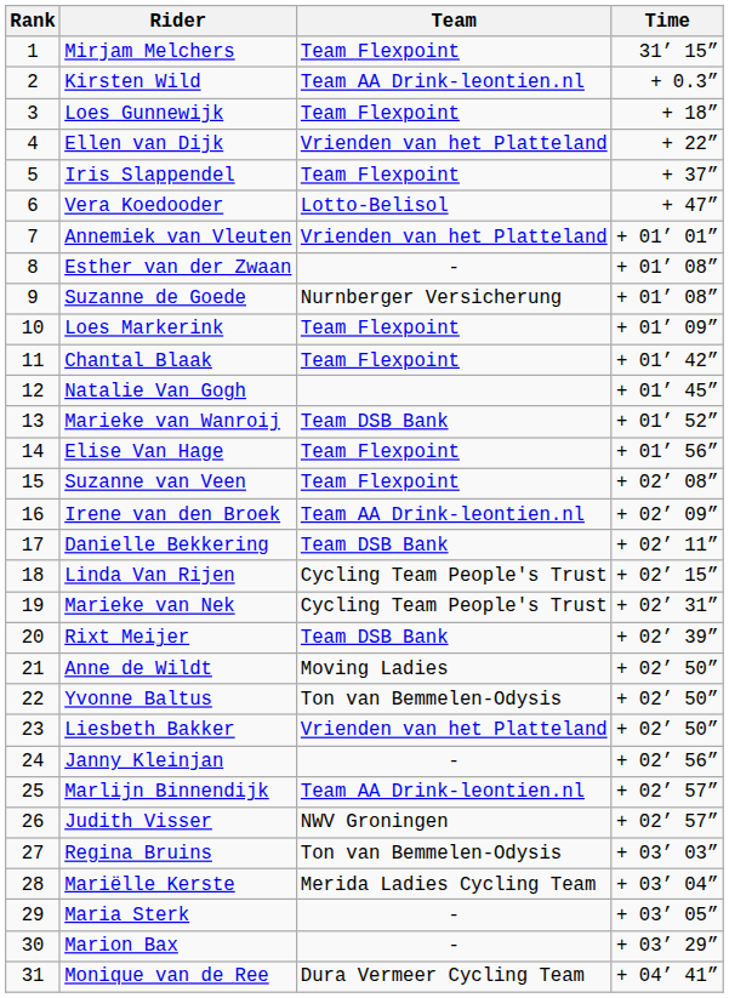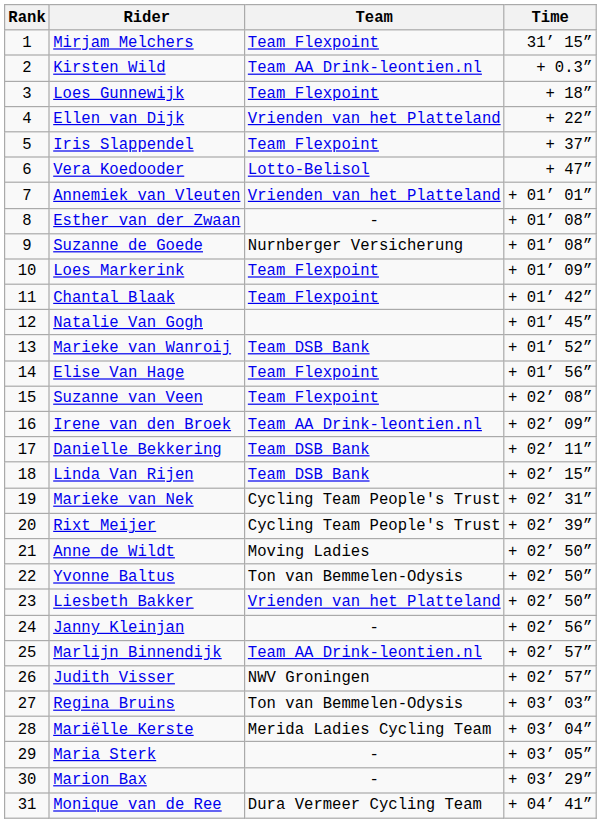 <table class=wikitable>
 <tr>
 <th>Rank</th>
 <th>Rider</th>
 <th>Team</th>
 <th>Time</th>
 </tr>
 <tr>
 <td align=center>1</td>
 <td><a href='#'>Mirjam Melchers</a></td>
 <td><a href='#'>Team Flexpoint</a></td>
 <td align=right>31’ 15”</td>
 </tr>
 <tr>
 <td align=center>2</td>
 <td><a href='#'>Kirsten Wild</a></td>
 <td><a href='#'>Team AA Drink-leontien.nl</a></td>
 <td align=right>+ 0.3”</td>
 </tr>
 <tr>
 <td align=center>3</td>
 <td><a href='#'>Loes Gunnewijk</a></td>
 <td><a href='#'>Team Flexpoint</a></td>
 <td align=right>+ 18”</td>
 </tr>
 <tr>
 <td align=center>4</td>
 <td><a href='#'>Ellen van Dijk</a></td>
 <td><a href='#'>Vrienden van het Platteland</a></td>
 <td align=right>+ 22”</td>
 </tr>
 <tr>
 <td align=center>5</td>
 <td><a href='#'>Iris Slappendel</a></td>
 <td><a href='#'>Team Flexpoint</a></td>
 <td align=right>+ 37”</td>
 </tr>
 <tr>
 <td align=center>6</td>
 <td><a href='#'>Vera Koedooder</a></td>
 <td><a href='#'>Lotto-Belisol</a></td>
 <td align=right>+ 47”</td>
 </tr>
 <tr>
 <td align=center>7</td>
 <td><a href='#'>Annemiek van Vleuten</a></td>
 <td><a href='#'>Vrienden van het Platteland</a></td>
 <td align=right>+ 01’ 01”</td>
 </tr>
 <tr>
 <td align=center>8</td>
 <td><a href='#'>Esther van der Zwaan</a></td>
 <td align=center>-</td>
 <td align=right>+ 01’ 08”</td>
 </tr>
 <tr>
 <td align=center>9</td>
 <td><a href='#'>Suzanne de Goede</a></td>
 <td>Nurnberger Versicherung</td>
 <td align=right>+ 01’ 08”</td>
 </tr>
 <tr>
 <td align=center>10</td>
 <td><a href='#'>Loes Markerink</a></td>
 <td><a href='#'>Team Flexpoint</a></td>
 <td align=right>+ 01’ 09”</td>
 </tr>
 <tr>
 <td align=center>11</td>
 <td><a href='#'>Chantal Blaak</a></td>
 <td><a href='#'>Team Flexpoint</a></td>
 <td align=right>+ 01’ 42”</td>
 </tr>
 <tr>
 <td align=center>12</td>
 <td><a href='#'>Natalie Van Gogh</a></td>
 <td></td>
 <td align=right>+ 01’ 45”</td>
 </tr>
 <tr>
 <td align=center>13</td>
 <td><a href='#'>Marieke van Wanroij</a></td>
 <td><a href='#'>Team DSB Bank</a></td>
 <td align=right>+ 01’ 52”</td>
 </tr>
 <tr>
 <td align=center>14</td>
 <td><a href='#'>Elise Van Hage</a></td>
 <td><a href='#'>Team Flexpoint</a></td>
 <td align=right>+ 01’ 56”</td>
 </tr>
 <tr>
 <td align=center>15</td>
 <td><a href='#'>Suzanne van Veen</a></td>
 <td><a href='#'>Team Flexpoint</a></td>
 <td align=right>+ 02’ 08”</td>
 </tr>
 <tr>
 <td align=center>16</td>
 <td><a href='#'>Irene van den Broek</a></td>
 <td><a href='#'>Team AA Drink-leontien.nl</a></td>
 <td align=right>+ 02’ 09”</td>
 </tr>
 <tr>
 <td align=center>17</td>
 <td><a href='#'>Danielle Bekkering</a></td>
 <td><a href='#'>Team DSB Bank</a></td>
 <td align=right>+ 02’ 11”</td>
 </tr>
 <tr>
 <td align=center>18</td>
 <td><a href='#'>Linda Van Rijen</a></td>
-<td>Cycling Team People's Trust</td>
+<td><a href='#'>Team DSB Bank</a></td>
 <td align=right>+ 02’ 15”</td>
 </tr>
 <tr>
 <td align=center>19</td>
 <td><a href='#'>Marieke van Nek</a></td>
 <td>Cycling Team People's Trust</td>
 <td align=right>+ 02’ 31”</td>
 </tr>
 <tr>
 <td align=center>20</td>
 <td><a href='#'>Rixt Meijer</a></td>
-<td><a href='#'>Team DSB Bank</a></td>
+<td>Cycling Team People's Trust</td>
 <td align=right>+ 02’ 39”</td>
 </tr>
 <tr>
 <td align=center>21</td>
 <td><a href='#'>Anne de Wildt</a></td>
 <td>Moving Ladies</td>
 <td align=right>+ 02’ 50”</td>
 </tr>
 <tr>
 <td align=center>22</td>
 <td><a href='#'>Yvonne Baltus</a></td>
 <td>Ton van Bemmelen-Odysis</td>
 <td align=right>+ 02’ 50”</td>
 </tr>
 <tr>
 <td align=center>23</td>
 <td><a href='#'>Liesbeth Bakker</a></td>
 <td><a href='#'>Vrienden van het Platteland</a></td>
 <td align=right>+ 02’ 50”</td>
 </tr>
 <tr>
 <td align=center>24</td>
 <td><a href='#'>Janny Kleinjan</a></td>
 <td align=center>-</td>
 <td align=right>+ 02’ 56”</td>
 </tr>
 <tr>
 <td align=center>25</td>
 <td><a href='#'>Marlijn Binnendijk</a></td>
 <td><a href='#'>Team AA Drink-leontien.nl</a></td>
 <td align=right>+ 02’ 57”</td>
 </tr>
 <tr>
 <td align=center>26</td>
 <td><a href='#'>Judith Visser</a></td>
 <td>NWV Groningen</td>
 <td align=right>+ 02’ 57”</td>
 </tr>
 <tr>
 <td align=center>27</td>
 <td><a href='#'>Regina Bruins</a></td>
 <td>Ton van Bemmelen-Odysis</td>
 <td align=right>+ 03’ 03”</td>
 </tr>
 <tr>
 <td align=center>28</td>
 <td><a href='#'>Mariëlle Kerste</a></td>
 <td>Merida Ladies Cycling Team</td>
 <td align=right>+ 03’ 04”</td>
 </tr>
 <tr>
 <td align=center>29</td>
 <td><a href='#'>Maria Sterk</a></td>
 <td align=center>-</td>
 <td align=right>+ 03’ 05”</td>
 </tr>
 <tr>
 <td align=center>30</td>
 <td><a href='#'>Marion Bax</a></td>
 <td align=center>-</td>
 <td align=right>+ 03’ 29”</td>
 </tr>
 <tr>
 <td align=center>31</td>
 <td><a href='#'>Monique van de Ree</a></td>
 <td>Dura Vermeer Cycling Team</td>
 <td align=right>+ 04’ 41”</td>
 </tr>
 </table>
